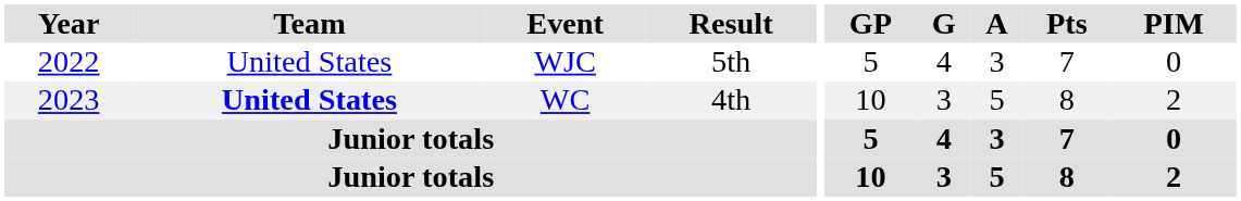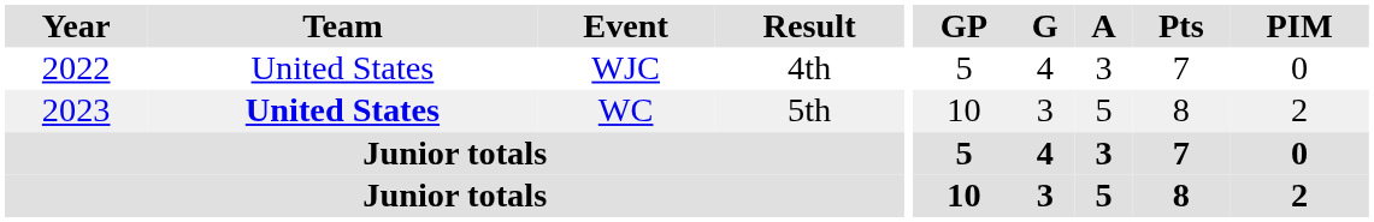 <table border="0" cellpadding="1" cellspacing="0" ID="Table3" style="text-align:center; width:40em">
 <tr bgcolor="#e0e0e0">
 <th>Year</th>
 <th>Team</th>
 <th>Event</th>
 <th>Result</th>
 <th rowspan="99" bgcolor="#ffffff"></th>
 <th>GP</th>
 <th>G</th>
 <th>A</th>
 <th>Pts</th>
 <th>PIM</th>
 </tr>
 <tr>
 <td><a href='#'>2022</a></td>
 <td><a href='#'>United States</a></td>
 <td><a href='#'>WJC</a></td>
-<td>5th</td>
+<td>4th</td>
 <td>5</td>
 <td>4</td>
 <td>3</td>
 <td>7</td>
 <td>0</td>
 </tr>
 <tr bgcolor="#f0f0f0">
 <td><a href='#'>2023</a></td>
 <td><strong><a href='#'>United States</a></strong></td>
 <td><a href='#'>WC</a></td>
-<td>4th</td>
+<td>5th</td>
 <td>10</td>
 <td>3</td>
 <td>5</td>
 <td>8</td>
 <td>2</td>
 </tr>
 <tr bgcolor="#e0e0e0">
 <th colspan="4">Junior totals</th>
 <th>5</th>
 <th>4</th>
 <th>3</th>
 <th>7</th>
 <th>0</th>
 </tr>
 <tr bgcolor="#e0e0e0">
 <th colspan="4">Junior totals</th>
 <th>10</th>
 <th>3</th>
 <th>5</th>
 <th>8</th>
 <th>2</th>
 </tr>
 </table>
